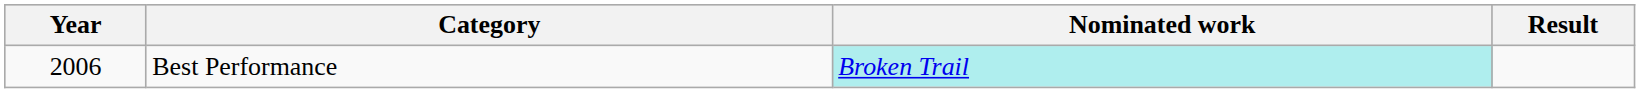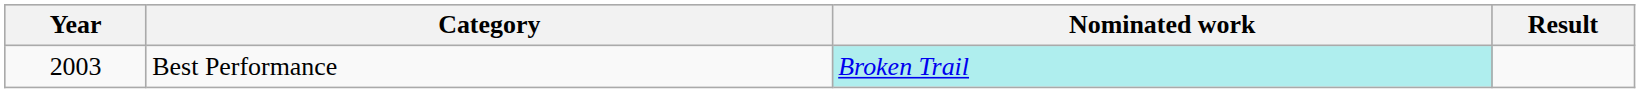 <table class=wikitable>
 <tr>
 <th scope="col" style="width:5em;">Year</th>
 <th scope="col" style="width:26em;">Category</th>
 <th scope="col" style="width:25em;">Nominated work</th>
 <th scope="col" style="width:5em;">Result</th>
 </tr>
 <tr>
-<td style="text-align:center;">2006</td>
+<td style="text-align:center;">2003</td>
 <td>Best Performance</td>
 <td style="background: paleturquoise;"><em><a href='#'>Broken Trail</a></em></td>
 <td></td>
 </tr>
 </table>
